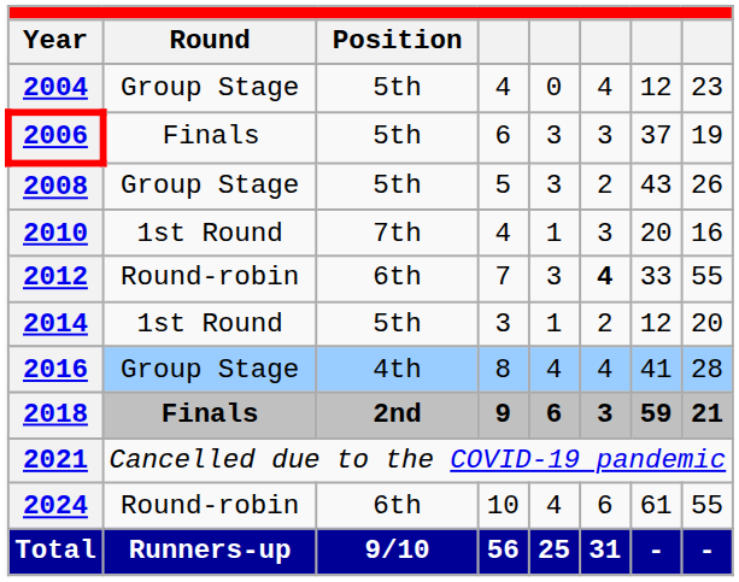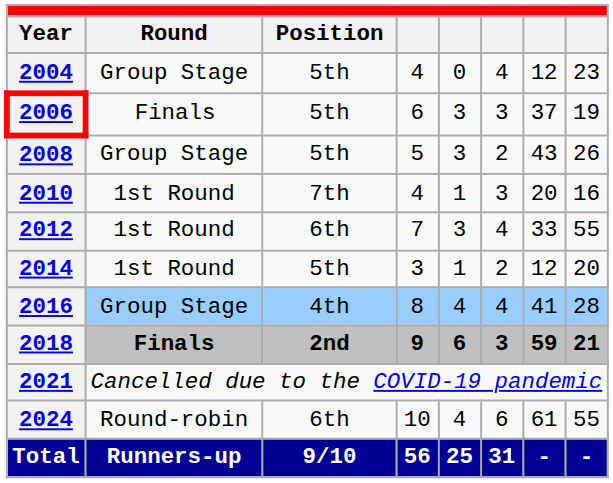 <table class="wikitable" style="font-size:90%; text-align:center;">
 <tr>
 <th style="background:#FE0000;" colspan="8"><a href='#'></a></th>
 </tr>
 <tr>
 <th scope="col">Year</th>
 <th scope="col">Round</th>
 <th scope="col">Position</th>
 <th scope="col"></th>
 <th scope="col"></th>
 <th scope="col"></th>
 <th scope="col"></th>
 <th scope="col"></th>
 </tr>
 <tr>
 <th> <a href='#'>2004</a></th>
 <td>Group Stage</td>
 <td>5th</td>
 <td>4</td>
 <td>0</td>
 <td>4</td>
 <td>12</td>
 <td>23</td>
 </tr>
 <tr>
 <th style="border: 3px solid red"> <a href='#'>2006</a></th>
 <td>Finals</td>
 <td>5th</td>
 <td>6</td>
 <td>3</td>
 <td>3</td>
 <td>37</td>
 <td>19</td>
 </tr>
 <tr>
 <th> <a href='#'>2008</a></th>
 <td>Group Stage</td>
 <td>5th</td>
 <td>5</td>
 <td>3</td>
 <td>2</td>
 <td>43</td>
 <td>26</td>
 </tr>
 <tr>
 <th> <a href='#'>2010</a></th>
 <td>1st Round</td>
 <td>7th</td>
 <td>4</td>
 <td>1</td>
 <td>3</td>
 <td>20</td>
 <td>16</td>
 </tr>
 <tr>
 <th> <a href='#'>2012</a></th>
-<td>Round-robin</td>
+<td>1st Round</td>
 <td>6th</td>
 <td>7</td>
 <td>3</td>
-<td><strong>4</strong></td>
+<td>4</td>
 <td>33</td>
 <td>55</td>
 </tr>
 <tr>
 <th> <a href='#'>2014</a></th>
 <td>1st Round</td>
 <td>5th</td>
 <td>3</td>
 <td>1</td>
 <td>2</td>
 <td>12</td>
 <td>20</td>
 </tr>
 <tr style="background:#9ACDFF">
 <th> <a href='#'>2016</a></th>
 <td>Group Stage</td>
 <td>4th</td>
 <td>8</td>
 <td>4</td>
 <td>4</td>
 <td>41</td>
 <td>28</td>
 </tr>
 <tr style="background:silver">
 <th> <a href='#'>2018</a></th>
 <td><strong>Finals</strong></td>
 <td> <strong>2nd</strong></td>
 <td><strong>9</strong></td>
 <td><strong>6</strong></td>
 <td><strong>3</strong></td>
 <td><strong>59</strong></td>
 <td><strong>21</strong></td>
 </tr>
 <tr>
 <th> <a href='#'>2021</a></th>
 <td colspan="8"><em>Cancelled due to the <a href='#'>COVID-19 pandemic</a></em></td>
 </tr>
 <tr>
 <th>  <a href='#'>2024</a></th>
 <td>Round-robin</td>
 <td>6th</td>
 <td>10</td>
 <td>4</td>
 <td>6</td>
 <td>61</td>
 <td>55</td>
 </tr>
 <tr>
 <th style="color:white; background:#000096;"><strong>Total</strong></th>
 <th style="color:white; background:#000096;"><strong>Runners-up</strong></th>
 <th style="color:white; background:#000096;"><strong>9/10</strong></th>
 <th style="color:white; background:#000096;"><strong>56</strong></th>
 <th style="color:white; background:#000096;"><strong>25</strong></th>
 <th style="color:white; background:#000096;"><strong>31</strong></th>
 <th style="color:white; background:#000096;"><strong>-</strong></th>
 <th style="color:white; background:#000096;"><strong>-</strong></th>
 </tr>
 </table>
